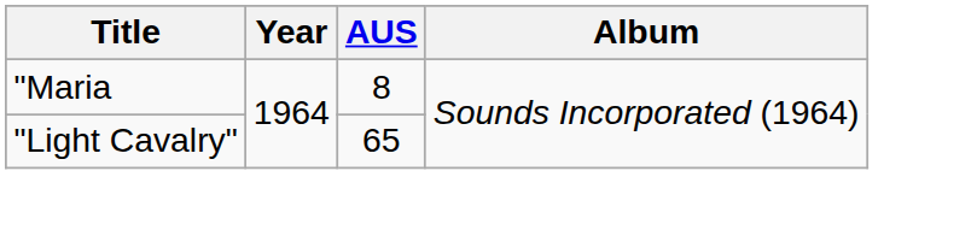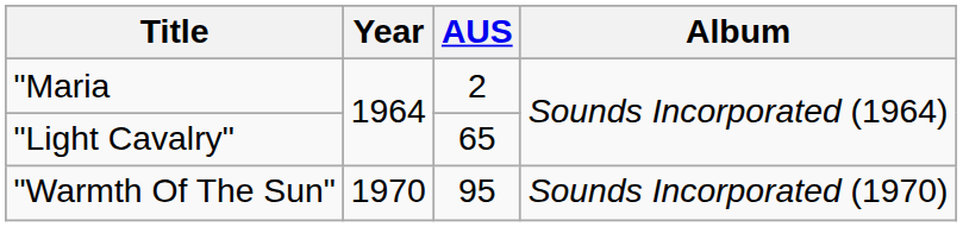 <table class="wikitable">
 <tr>
 <th>Title</th>
 <th>Year</th>
 <th><a href='#'>AUS</a><br></th>
 <th>Album</th>
 </tr>
 <tr>
 <td>"Maria</td>
 <td rowspan="2">1964</td>
-<td align="center">8</td>
+<td align="center">2</td>
 <td rowspan="2" align="center"><em>Sounds Incorporated</em> (1964)</td>
 </tr>
 <tr>
 <td>"Light Cavalry"</td>
 <td align="center">65</td>
 </tr>
+<tr>
+<td>"Warmth Of The Sun"</td>
+<td>1970</td>
+<td align="center">95</td>
+<td align="center"><em>Sounds Incorporated</em> (1970)</td>
+</tr>
 </table>
